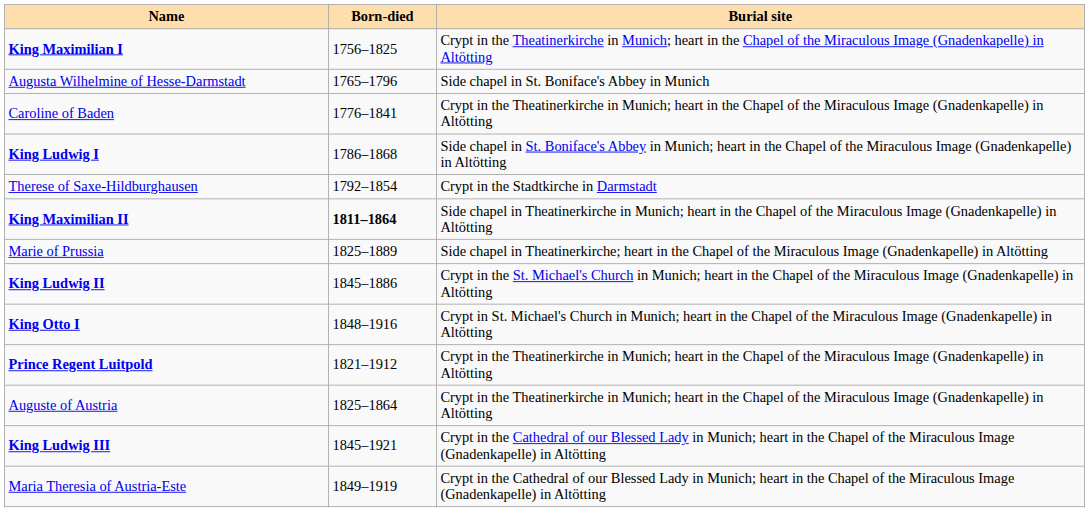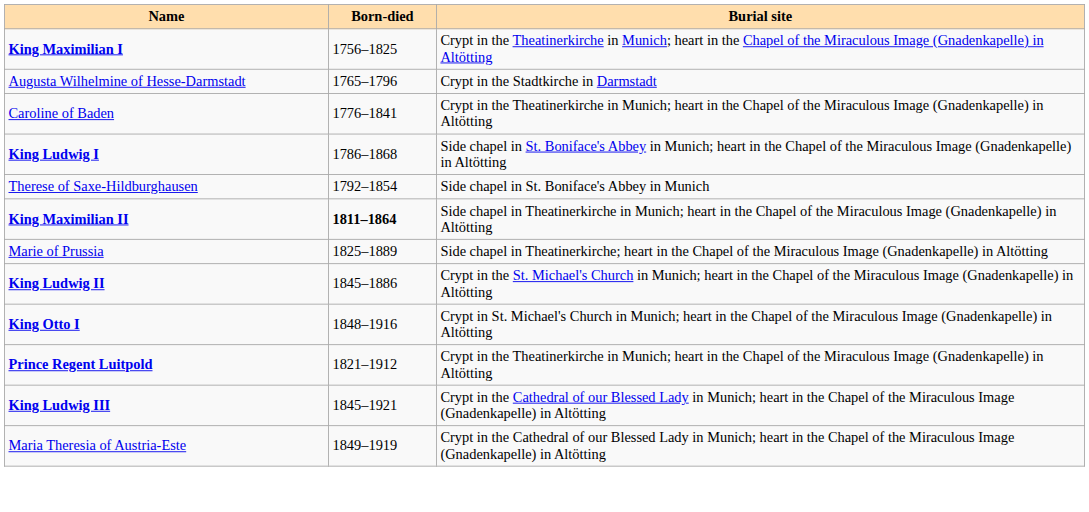 <table width = "95%" border = 1 border="1" cellpadding="4" cellspacing="0" style="margin: 0.5em 1em 0.5em 0; background: #f9f9f9; border: 1px #aaa solid; border-collapse: collapse;">
 <tr>
 <th width="30%" bgcolor="#ffdead">Name</th>
 <th width="10%" bgcolor="#ffdead">Born-died</th>
 <th width="90%" bgcolor="#ffdead">Burial site</th>
 </tr>
 <tr>
 <td><strong><a href='#'>King Maximilian I</a></strong></td>
 <td>1756–1825</td>
 <td>Crypt in the <a href='#'>Theatinerkirche</a> in <a href='#'>Munich</a>; heart in the <a href='#'>Chapel of the Miraculous Image (Gnadenkapelle) in Altötting</a></td>
 </tr>
 <tr>
 <td><a href='#'>Augusta Wilhelmine of Hesse-Darmstadt</a></td>
 <td>1765–1796</td>
-<td>Side chapel in St. Boniface's Abbey in Munich</td>
+<td>Crypt in the Stadtkirche in <a href='#'>Darmstadt</a></td>
 </tr>
 <tr>
 <td><a href='#'>Caroline of Baden</a></td>
 <td>1776–1841</td>
 <td>Crypt in the Theatinerkirche in Munich; heart in the Chapel of the Miraculous Image (Gnadenkapelle) in Altötting</td>
 </tr>
 <tr>
 <td><strong><a href='#'>King Ludwig I</a></strong></td>
 <td>1786–1868</td>
 <td>Side chapel in <a href='#'>St. Boniface's Abbey</a> in Munich; heart in the Chapel of the Miraculous Image (Gnadenkapelle) in Altötting</td>
 </tr>
 <tr>
 <td><a href='#'>Therese of Saxe-Hildburghausen</a></td>
 <td>1792–1854</td>
-<td>Crypt in the Stadtkirche in <a href='#'>Darmstadt</a></td>
+<td>Side chapel in St. Boniface's Abbey in Munich</td>
 </tr>
 <tr>
 <td><strong><a href='#'>King Maximilian II</a></strong></td>
 <td><strong>1811–1864</strong></td>
 <td>Side chapel in Theatinerkirche in Munich; heart in the Chapel of the Miraculous Image (Gnadenkapelle) in Altötting</td>
 </tr>
 <tr>
 <td><a href='#'>Marie of Prussia</a></td>
 <td>1825–1889</td>
 <td>Side chapel in Theatinerkirche; heart in the Chapel of the Miraculous Image (Gnadenkapelle) in Altötting</td>
 </tr>
 <tr>
 <td><strong><a href='#'>King Ludwig II</a></strong></td>
 <td>1845–1886</td>
 <td>Crypt in the <a href='#'>St. Michael's Church</a> in Munich; heart in the Chapel of the Miraculous Image (Gnadenkapelle) in Altötting</td>
 </tr>
 <tr>
 <td><strong><a href='#'>King Otto I</a></strong></td>
 <td>1848–1916</td>
 <td>Crypt in St. Michael's Church in Munich; heart in the Chapel of the Miraculous Image (Gnadenkapelle) in Altötting</td>
 </tr>
 <tr>
 <td><strong><a href='#'>Prince Regent Luitpold</a></strong></td>
 <td>1821–1912</td>
 <td>Crypt in the Theatinerkirche in Munich; heart in the Chapel of the Miraculous Image (Gnadenkapelle) in Altötting</td>
 </tr>
 <tr>
-<td><a href='#'>Auguste of Austria</a></td>
-<td>1825–1864</td>
-<td>Crypt in the Theatinerkirche in Munich; heart in the Chapel of the Miraculous Image (Gnadenkapelle) in Altötting</td>
-</tr>
-<tr>
 <td><strong><a href='#'>King Ludwig III</a></strong></td>
 <td>1845–1921</td>
 <td>Crypt in the <a href='#'>Cathedral of our Blessed Lady</a> in Munich; heart in the Chapel of the Miraculous Image (Gnadenkapelle) in Altötting</td>
 </tr>
 <tr>
 <td><a href='#'>Maria Theresia of Austria-Este</a></td>
 <td>1849–1919</td>
 <td>Crypt in the Cathedral of our Blessed Lady in Munich; heart in the Chapel of the Miraculous Image (Gnadenkapelle) in Altötting</td>
 </tr>
 </table>
